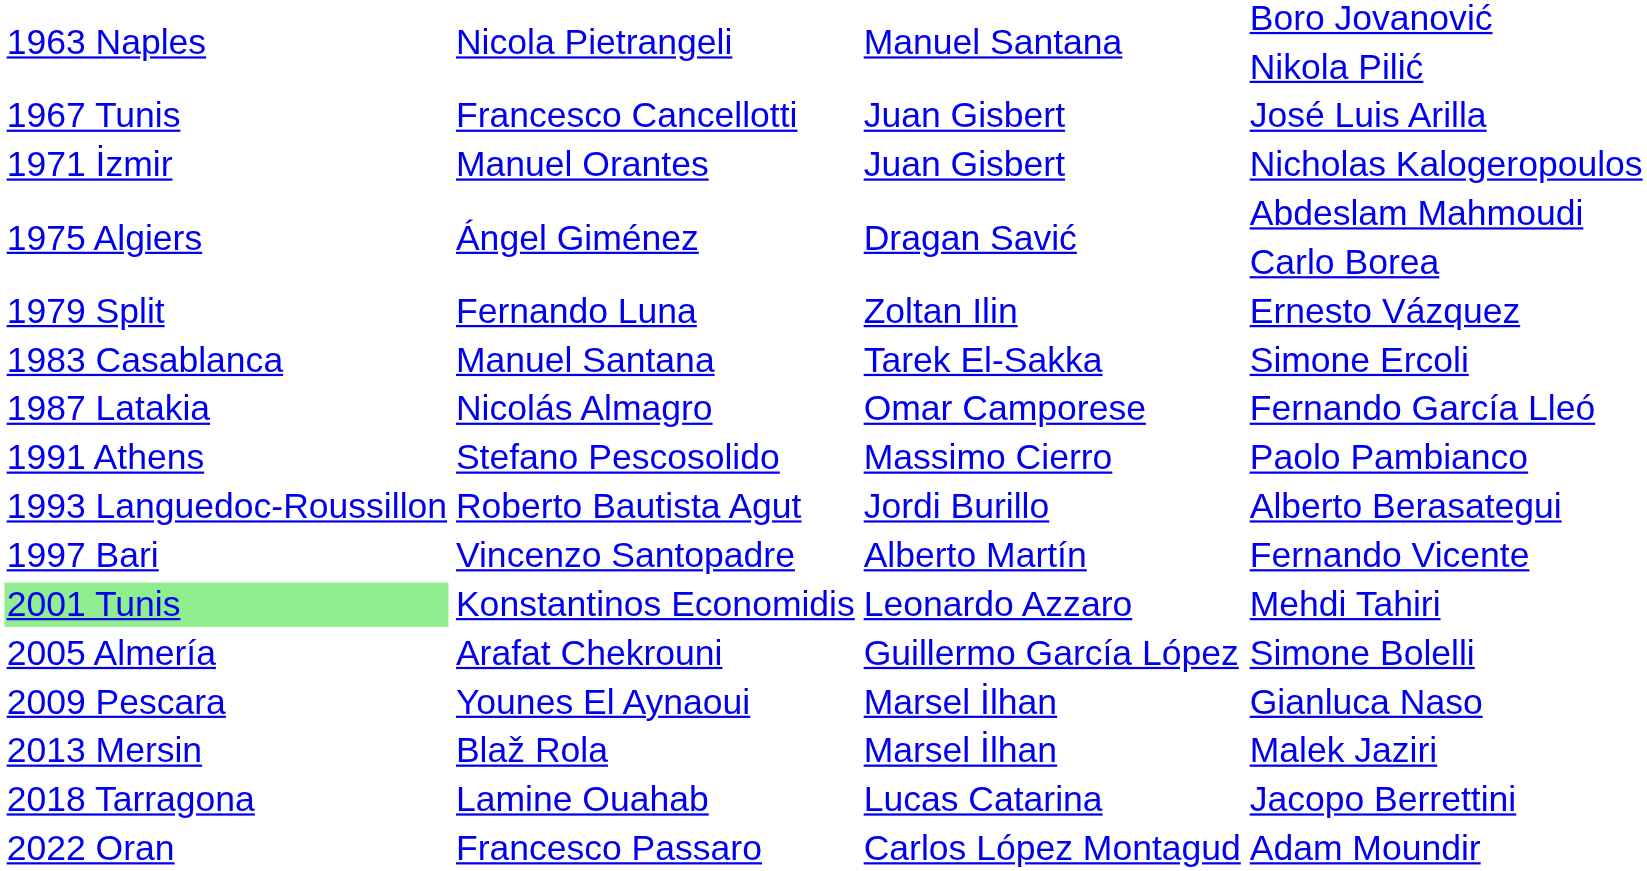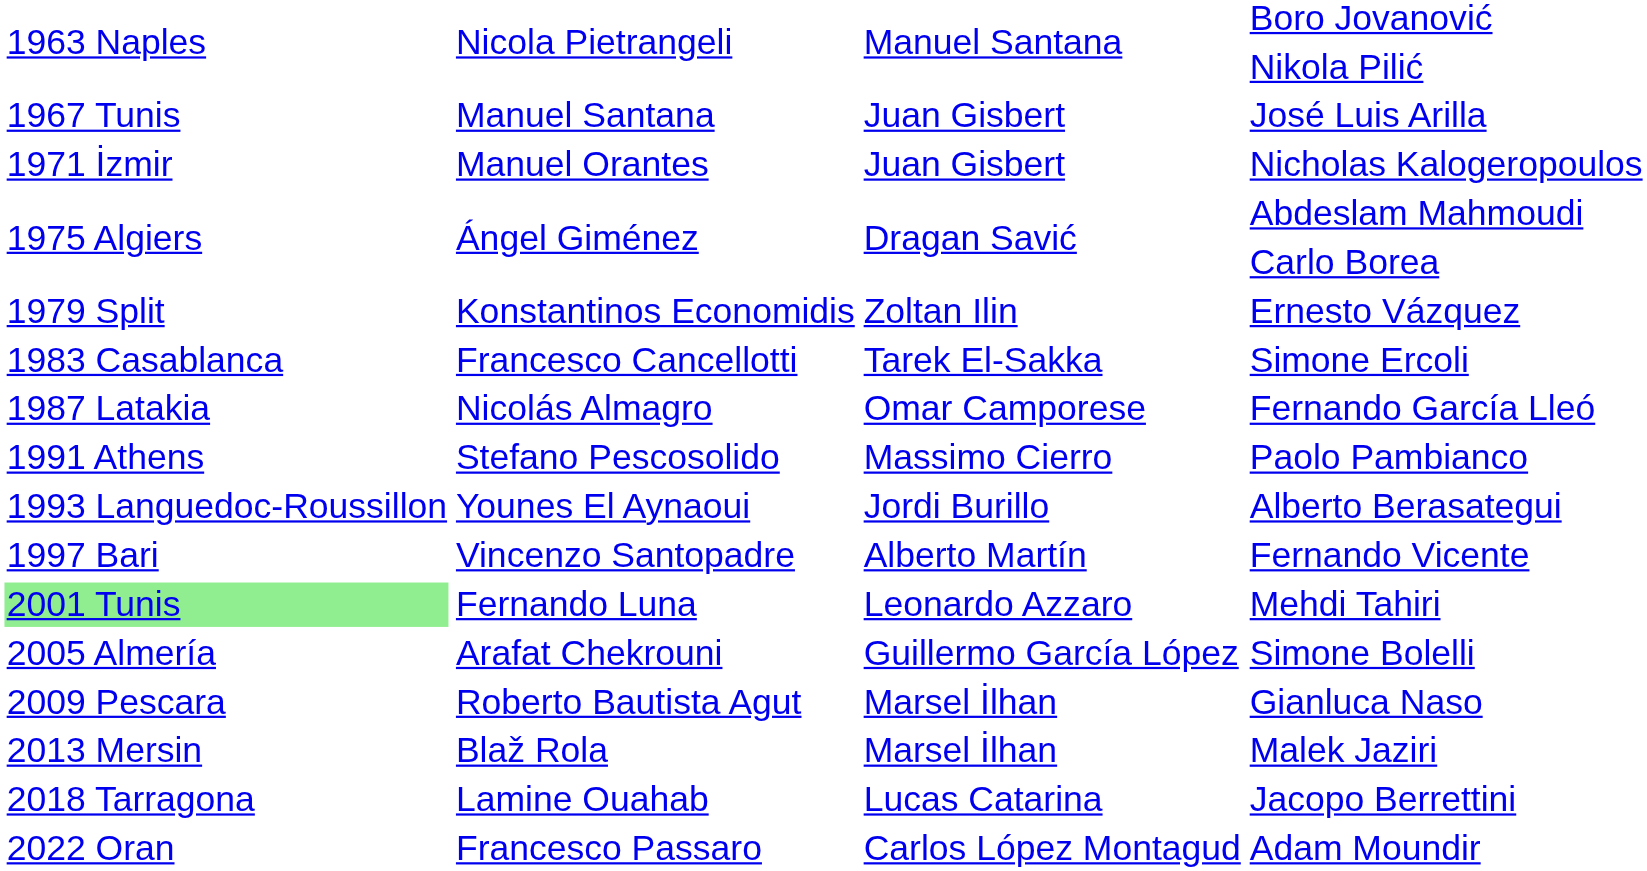 <table>
 <tr>
 <td rowspan=2><a href='#'>1963 Naples</a> <br></td>
 <td rowspan=2> <a href='#'>Nicola Pietrangeli</a></td>
 <td rowspan=2> <a href='#'>Manuel Santana</a></td>
 <td> <a href='#'>Boro Jovanović</a></td>
 </tr>
 <tr>
 <td> <a href='#'>Nikola Pilić</a></td>
 </tr>
 <tr>
 <td><a href='#'>1967 Tunis</a> <br></td>
-<td> <a href='#'>Francesco Cancellotti</a></td>
+<td> <a href='#'>Manuel Santana</a></td>
 <td> <a href='#'>Juan Gisbert</a></td>
 <td> <a href='#'>José Luis Arilla</a></td>
 </tr>
 <tr>
 <td><a href='#'>1971 İzmir</a> <br></td>
 <td> <a href='#'>Manuel Orantes</a></td>
 <td> <a href='#'>Juan Gisbert</a></td>
 <td> <a href='#'>Nicholas Kalogeropoulos</a></td>
 </tr>
 <tr>
 <td rowspan=2><a href='#'>1975 Algiers</a> <br></td>
 <td rowspan=2> <a href='#'>Ángel Giménez</a></td>
 <td rowspan=2> <a href='#'>Dragan Savić</a></td>
 <td> <a href='#'>Abdeslam Mahmoudi</a></td>
 </tr>
 <tr>
 <td> <a href='#'>Carlo Borea</a></td>
 </tr>
 <tr>
 <td><a href='#'>1979 Split</a> <br></td>
-<td> <a href='#'>Fernando Luna</a></td>
+<td> <a href='#'>Konstantinos Economidis</a></td>
 <td> <a href='#'>Zoltan Ilin</a></td>
 <td> <a href='#'>Ernesto Vázquez</a></td>
 </tr>
 <tr>
 <td><a href='#'>1983 Casablanca</a> <br></td>
-<td> <a href='#'>Manuel Santana</a></td>
+<td> <a href='#'>Francesco Cancellotti</a></td>
 <td> <a href='#'>Tarek El-Sakka</a></td>
 <td> <a href='#'>Simone Ercoli</a></td>
 </tr>
 <tr>
 <td><a href='#'>1987 Latakia</a> <br></td>
 <td> <a href='#'>Nicolás Almagro</a></td>
 <td> <a href='#'>Omar Camporese</a></td>
 <td> <a href='#'>Fernando García Lleó</a></td>
 </tr>
 <tr>
 <td><a href='#'>1991 Athens</a> <br></td>
 <td> <a href='#'>Stefano Pescosolido</a></td>
 <td> <a href='#'>Massimo Cierro</a></td>
 <td> <a href='#'>Paolo Pambianco</a></td>
 </tr>
 <tr>
 <td><a href='#'>1993 Languedoc-Roussillon</a> </td>
-<td> <a href='#'>Roberto Bautista Agut</a></td>
+<td> <a href='#'>Younes El Aynaoui</a></td>
 <td> <a href='#'>Jordi Burillo</a></td>
 <td> <a href='#'>Alberto Berasategui</a></td>
 </tr>
 <tr>
 <td><a href='#'>1997 Bari</a> <br></td>
 <td> <a href='#'>Vincenzo Santopadre</a></td>
 <td> <a href='#'>Alberto Martín</a></td>
 <td> <a href='#'>Fernando Vicente</a></td>
 </tr>
 <tr>
 <td style="background: lightgreen;"><a href='#'>2001 Tunis</a> <br></td>
-<td> <a href='#'>Konstantinos Economidis</a></td>
+<td> <a href='#'>Fernando Luna</a></td>
 <td> <a href='#'>Leonardo Azzaro</a></td>
 <td> <a href='#'>Mehdi Tahiri</a></td>
 </tr>
 <tr>
 <td><a href='#'>2005 Almería</a> <br></td>
 <td> <a href='#'>Arafat Chekrouni</a></td>
 <td> <a href='#'>Guillermo García López</a></td>
 <td> <a href='#'>Simone Bolelli</a></td>
 </tr>
 <tr>
 <td><a href='#'>2009 Pescara</a> <br></td>
-<td> <a href='#'>Younes El Aynaoui</a></td>
+<td> <a href='#'>Roberto Bautista Agut</a></td>
 <td> <a href='#'>Marsel İlhan</a></td>
 <td> <a href='#'>Gianluca Naso</a></td>
 </tr>
 <tr>
 <td><a href='#'>2013 Mersin</a> <br></td>
 <td> <a href='#'>Blaž Rola</a></td>
 <td> <a href='#'>Marsel İlhan</a></td>
 <td> <a href='#'>Malek Jaziri</a></td>
 </tr>
 <tr>
 <td><a href='#'>2018 Tarragona</a> <br></td>
 <td> <a href='#'>Lamine Ouahab</a></td>
 <td> <a href='#'>Lucas Catarina</a></td>
 <td> <a href='#'>Jacopo Berrettini</a></td>
 </tr>
 <tr>
 <td><a href='#'>2022 Oran</a> <br></td>
 <td> <a href='#'>Francesco Passaro</a></td>
 <td> <a href='#'>Carlos López Montagud</a></td>
 <td> <a href='#'>Adam Moundir</a></td>
 </tr>
 </table>
